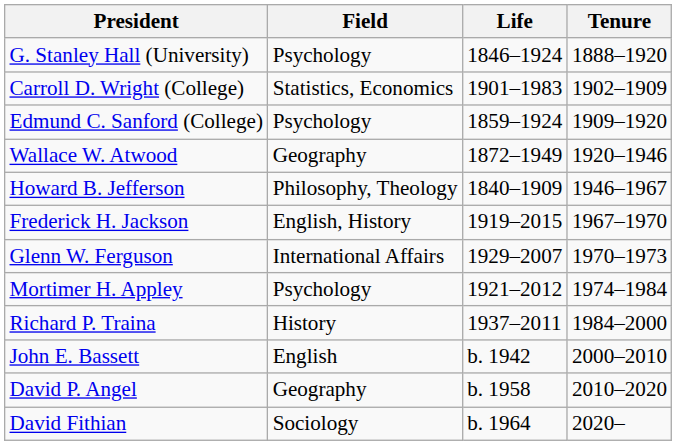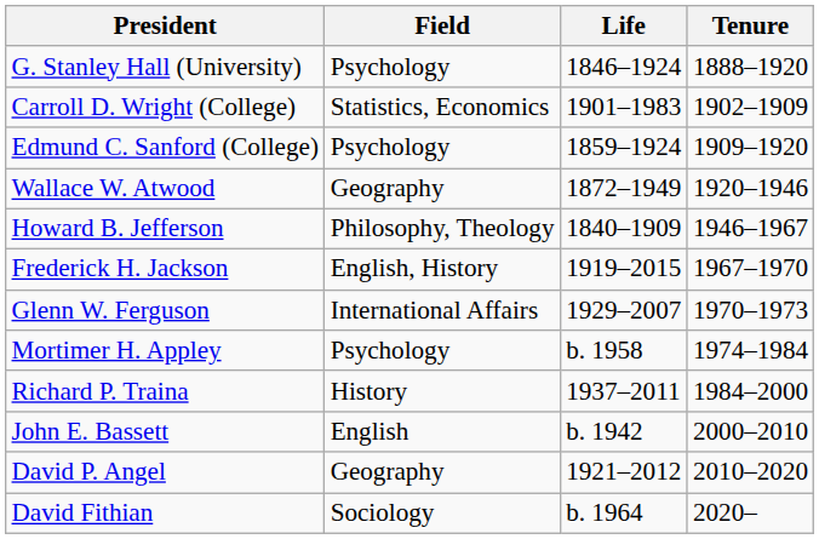 <table class="wikitable">
 <tr>
 <th>President</th>
 <th>Field</th>
 <th>Life</th>
 <th>Tenure</th>
 </tr>
 <tr>
 <td><a href='#'>G. Stanley Hall</a> (University)</td>
 <td>Psychology</td>
 <td>1846–1924</td>
 <td>1888–1920</td>
 </tr>
 <tr>
 <td><a href='#'>Carroll D. Wright</a> (College)</td>
 <td>Statistics, Economics</td>
 <td>1901–1983</td>
 <td>1902–1909</td>
 </tr>
 <tr>
 <td><a href='#'>Edmund C. Sanford</a> (College)</td>
 <td>Psychology</td>
 <td>1859–1924</td>
 <td>1909–1920</td>
 </tr>
 <tr>
 <td><a href='#'>Wallace W. Atwood</a></td>
 <td>Geography</td>
 <td>1872–1949</td>
 <td>1920–1946</td>
 </tr>
 <tr>
 <td><a href='#'>Howard B. Jefferson</a></td>
 <td>Philosophy, Theology</td>
 <td>1840–1909</td>
 <td>1946–1967</td>
 </tr>
 <tr>
 <td><a href='#'>Frederick H. Jackson</a></td>
 <td>English, History</td>
 <td>1919–2015</td>
 <td>1967–1970</td>
 </tr>
 <tr>
 <td><a href='#'>Glenn W. Ferguson</a></td>
 <td>International Affairs</td>
 <td>1929–2007</td>
 <td>1970–1973</td>
 </tr>
 <tr>
 <td><a href='#'>Mortimer H. Appley</a></td>
 <td>Psychology</td>
-<td>1921–2012</td>
+<td>b. 1958</td>
 <td>1974–1984</td>
 </tr>
 <tr>
 <td><a href='#'>Richard P. Traina</a></td>
 <td>History</td>
 <td>1937–2011</td>
 <td>1984–2000</td>
 </tr>
 <tr>
 <td><a href='#'>John E. Bassett</a></td>
 <td>English</td>
 <td>b. 1942</td>
 <td>2000–2010</td>
 </tr>
 <tr>
 <td><a href='#'>David P. Angel</a></td>
 <td>Geography</td>
-<td>b. 1958</td>
+<td>1921–2012</td>
 <td>2010–2020</td>
 </tr>
 <tr>
 <td><a href='#'>David Fithian</a></td>
 <td>Sociology</td>
 <td>b. 1964</td>
 <td>2020–</td>
 </tr>
 </table>
